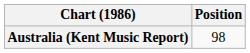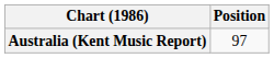 <table class="wikitable plainrowheaders" style="text-align:center">
 <tr>
 <th>Chart (1986)</th>
 <th>Position</th>
 </tr>
 <tr>
 <th scope="row">Australia (Kent Music Report)</th>
-<td>98</td>
+<td>97</td>
 </tr>
 </table>
